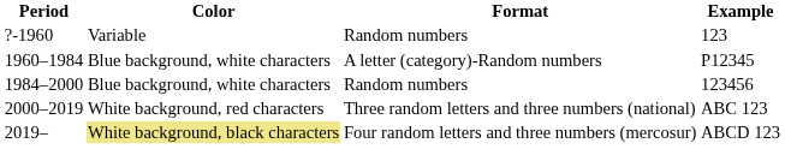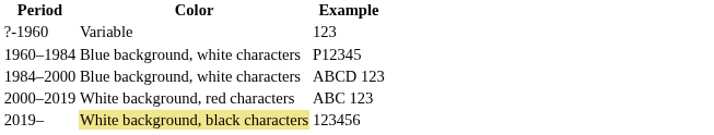 <table class="wikitablesortable">
 <tr>
 <th>Period</th>
 <th>Color</th>
-<th>Format</th>
 <th>Example</th>
 </tr>
 <tr>
 <td>?-1960</td>
 <td>Variable</td>
-<td>Random numbers</td>
 <td>123</td>
 </tr>
 <tr>
 <td>1960–1984</td>
 <td>Blue background, white characters</td>
-<td>A letter (category)-Random numbers</td>
 <td>P12345</td>
 </tr>
 <tr>
 <td>1984–2000</td>
 <td>Blue background, white characters</td>
-<td>Random numbers</td>
-<td>123456</td>
+<td>ABCD 123</td>
 </tr>
 <tr>
 <td>2000–2019</td>
 <td>White background, red characters</td>
-<td>Three random letters and three numbers (national)</td>
 <td>ABC 123</td>
 </tr>
 <tr>
 <td>2019–</td>
 <td style="background: khaki;">White background, black characters</td>
-<td>Four random letters and three numbers (mercosur)</td>
-<td>ABCD 123</td>
+<td>123456</td>
 </tr>
 </table>
